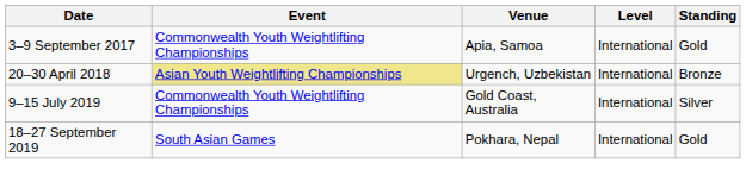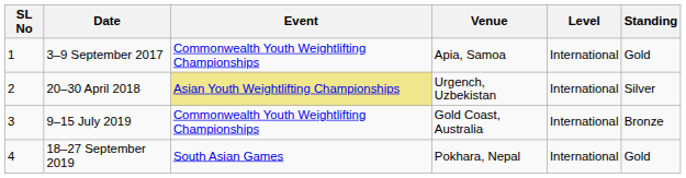 <table class="wikitable">
 <tr>
+<th>SL No</th>
 <th>Date</th>
 <th>Event</th>
 <th>Venue</th>
 <th>Level</th>
 <th>Standing</th>
 </tr>
 <tr>
+<td>1</td>
 <td>3–9 September 2017</td>
 <td><a href='#'>Commonwealth Youth Weightlifting Championships</a></td>
 <td>Apia, Samoa</td>
 <td>International</td>
 <td>Gold</td>
 </tr>
 <tr>
+<td>2</td>
 <td>20–30 April 2018</td>
 <td style="background: khaki;"><a href='#'>Asian Youth Weightlifting Championships</a></td>
 <td>Urgench, Uzbekistan</td>
 <td>International</td>
-<td>Bronze</td>
+<td>Silver</td>
 </tr>
 <tr>
+<td>3</td>
 <td>9–15 July 2019</td>
 <td><a href='#'>Commonwealth Youth Weightlifting Championships</a></td>
 <td>Gold Coast, Australia</td>
 <td>International</td>
-<td>Silver</td>
+<td>Bronze</td>
 </tr>
 <tr>
+<td>4</td>
 <td>18–27 September 2019</td>
 <td><a href='#'>South Asian Games</a></td>
 <td>Pokhara, Nepal</td>
 <td>International</td>
 <td>Gold</td>
 </tr>
 </table>
